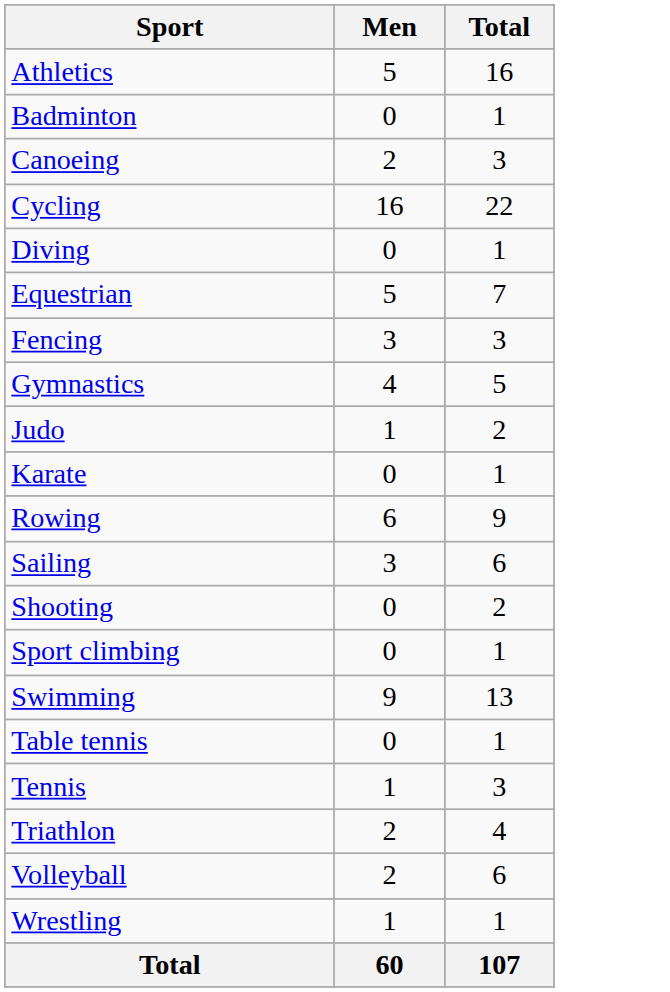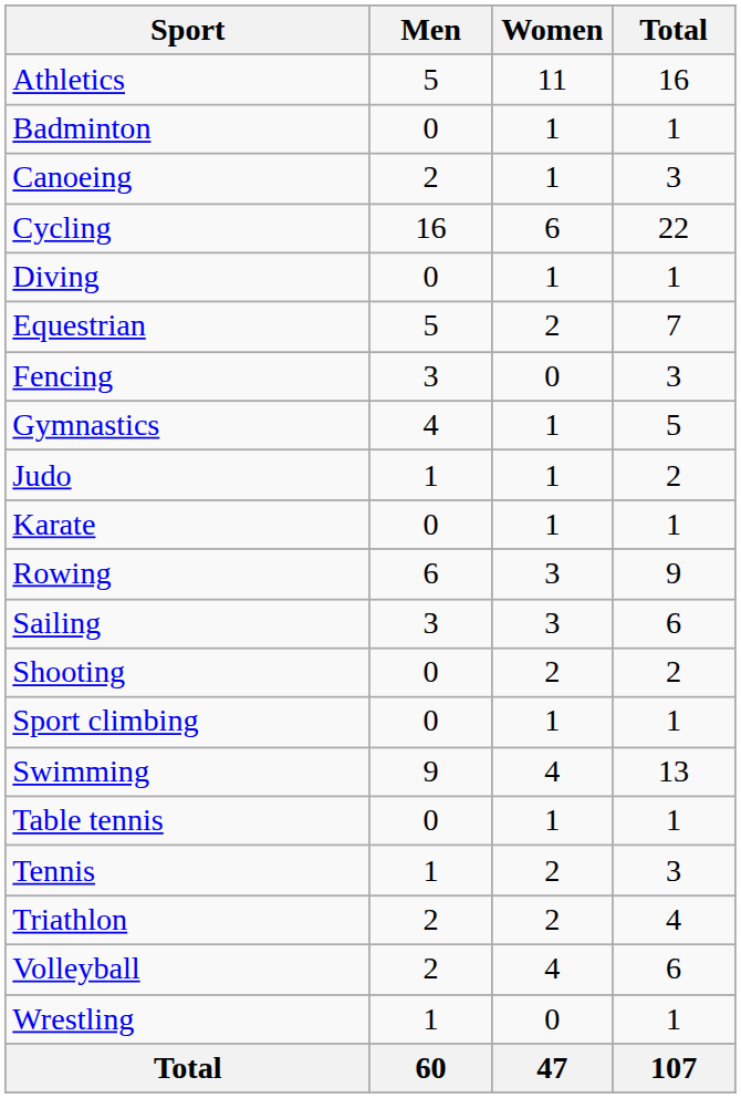 <table class="wikitable sortable" style="text-align:center;">
 <tr>
 <th width=180>Sport</th>
 <th width=55>Men</th>
+<th width=55>Women</th>
 <th width=55>Total</th>
 </tr>
 <tr>
 <td align=left><a href='#'>Athletics</a></td>
 <td>5</td>
+<td>11</td>
 <td>16</td>
 </tr>
 <tr>
 <td align=left><a href='#'>Badminton</a></td>
 <td>0</td>
 <td>1</td>
+<td>1</td>
 </tr>
 <tr>
 <td align=left><a href='#'>Canoeing</a></td>
 <td>2</td>
+<td>1</td>
 <td>3</td>
 </tr>
 <tr>
 <td align=left><a href='#'>Cycling</a></td>
 <td>16</td>
+<td>6</td>
 <td>22</td>
 </tr>
 <tr>
 <td align=left><a href='#'>Diving</a></td>
 <td>0</td>
 <td>1</td>
+<td>1</td>
 </tr>
 <tr>
 <td align=left><a href='#'>Equestrian</a></td>
 <td>5</td>
+<td>2</td>
 <td>7</td>
 </tr>
 <tr>
 <td align=left><a href='#'>Fencing</a></td>
 <td>3</td>
+<td>0</td>
 <td>3</td>
 </tr>
 <tr>
 <td align=left><a href='#'>Gymnastics</a></td>
 <td>4</td>
+<td>1</td>
 <td>5</td>
 </tr>
 <tr>
 <td align=left><a href='#'>Judo</a></td>
+<td>1</td>
 <td>1</td>
 <td>2</td>
 </tr>
 <tr>
 <td align=left><a href='#'>Karate</a></td>
 <td>0</td>
 <td>1</td>
+<td>1</td>
 </tr>
 <tr>
 <td align=left><a href='#'>Rowing</a></td>
 <td>6</td>
+<td>3</td>
 <td>9</td>
 </tr>
 <tr>
 <td align=left><a href='#'>Sailing</a></td>
+<td>3</td>
 <td>3</td>
 <td>6</td>
 </tr>
 <tr>
 <td align=left><a href='#'>Shooting</a></td>
 <td>0</td>
 <td>2</td>
+<td>2</td>
 </tr>
 <tr>
 <td align=left><a href='#'>Sport climbing</a></td>
 <td>0</td>
 <td>1</td>
+<td>1</td>
 </tr>
 <tr>
 <td align=left><a href='#'>Swimming</a></td>
 <td>9</td>
+<td>4</td>
 <td>13</td>
 </tr>
 <tr>
 <td align=left><a href='#'>Table tennis</a></td>
 <td>0</td>
 <td>1</td>
+<td>1</td>
 </tr>
 <tr>
 <td align=left><a href='#'>Tennis</a></td>
 <td>1</td>
+<td>2</td>
 <td>3</td>
 </tr>
 <tr>
 <td align=left><a href='#'>Triathlon</a></td>
+<td>2</td>
 <td>2</td>
 <td>4</td>
 </tr>
 <tr>
 <td align=left><a href='#'>Volleyball</a></td>
 <td>2</td>
+<td>4</td>
 <td>6</td>
 </tr>
 <tr>
 <td align=left><a href='#'>Wrestling</a></td>
 <td>1</td>
+<td>0</td>
 <td>1</td>
 </tr>
 <tr>
 <th>Total</th>
 <th>60</th>
+<th>47</th>
 <th>107</th>
 </tr>
 </table>
